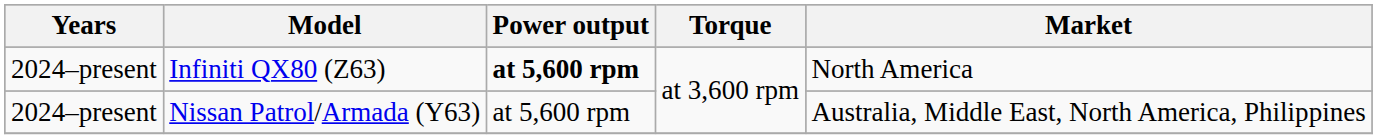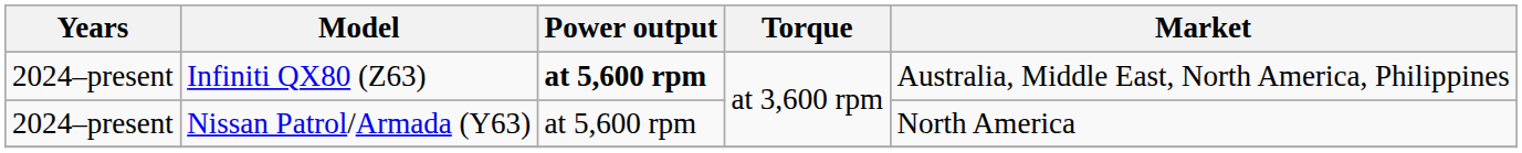 <table class="wikitable">
 <tr>
 <th>Years</th>
 <th>Model</th>
 <th>Power output</th>
 <th>Torque</th>
 <th>Market</th>
 </tr>
 <tr>
 <td>2024–present</td>
 <td><a href='#'>Infiniti QX80</a> (Z63)</td>
 <td><strong> at 5,600 rpm</strong></td>
 <td rowspan="2"> at 3,600 rpm</td>
-<td>North America</td>
+<td>Australia, Middle East, North America, Philippines</td>
 </tr>
 <tr>
 <td>2024–present</td>
 <td><a href='#'>Nissan Patrol</a>/<a href='#'>Armada</a> (Y63)</td>
 <td> at 5,600 rpm</td>
-<td>Australia, Middle East, North America, Philippines</td>
+<td>North America</td>
 </tr>
 <tr>
 </tr>
 </table>
